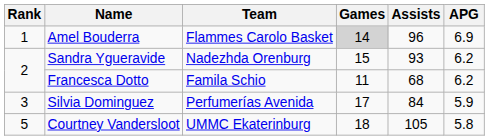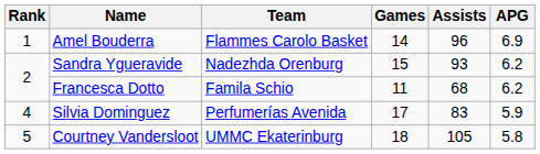 <table class="wikitable" style="text-align: center;">
 <tr>
 <th>Rank</th>
 <th>Name</th>
 <th>Team</th>
 <th>Games</th>
 <th>Assists</th>
 <th width=40>APG</th>
 </tr>
 <tr>
 <td>1</td>
 <td align=left> <a href='#'>Amel Bouderra</a></td>
 <td align=left> <a href='#'>Flammes Carolo Basket</a></td>
-<td style="background: lightgrey;">14</td>
+<td>14</td>
 <td>96</td>
 <td>6.9</td>
 </tr>
 <tr>
 <td rowspan=2>2</td>
 <td align=left> <a href='#'>Sandra Ygueravide</a></td>
 <td align=left> <a href='#'>Nadezhda Orenburg</a></td>
 <td>15</td>
 <td>93</td>
 <td>6.2</td>
 </tr>
 <tr>
 <td align=left> <a href='#'>Francesca Dotto</a></td>
 <td align=left> <a href='#'>Famila Schio</a></td>
 <td>11</td>
 <td>68</td>
 <td>6.2</td>
 </tr>
 <tr>
-<td>3</td>
+<td>4</td>
 <td align=left> <a href='#'>Silvia Dominguez</a></td>
 <td align=left> <a href='#'>Perfumerías Avenida</a></td>
 <td>17</td>
-<td>84</td>
+<td>83</td>
 <td>5.9</td>
 </tr>
 <tr>
 <td>5</td>
 <td align=left> <a href='#'>Courtney Vandersloot</a></td>
 <td align=left> <a href='#'>UMMC Ekaterinburg</a></td>
 <td>18</td>
 <td>105</td>
 <td>5.8</td>
 </tr>
 </table>
